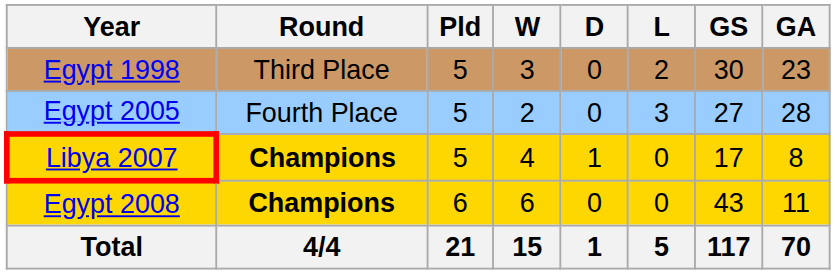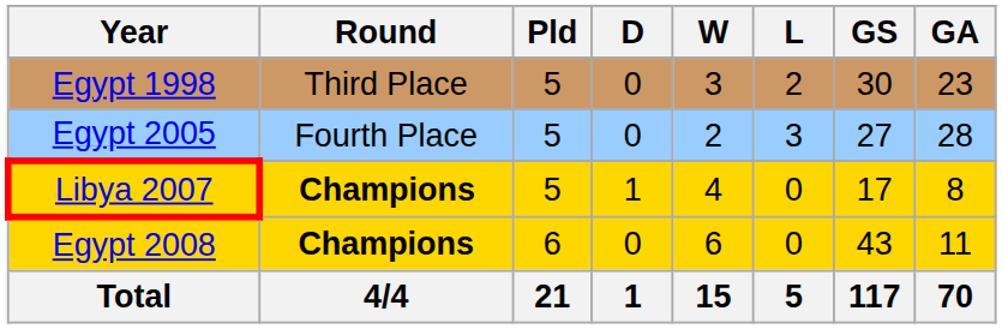 <table class="wikitable" width=50% style="text-align: center;font-size:90%;">
 <tr>
 <th width=25%>Year</th>
 <th width=25%>Round</th>
 <th width=8%>Pld</th>
+<th width=8%>D</th>
 <th width=8%>W</th>
-<th width=8%>D</th>
 <th width=8%>L</th>
 <th width=8%>GS</th>
 <th width=8%>GA</th>
 </tr>
 <tr bgcolor="#cc9966">
 <td><a href='#'>Egypt 1998</a></td>
 <td>Third Place</td>
 <td>5</td>
+<td>0</td>
 <td>3</td>
-<td>0</td>
 <td>2</td>
 <td>30</td>
 <td>23</td>
 </tr>
 <tr bgcolor=#9acdff>
 <td><a href='#'>Egypt 2005</a></td>
 <td>Fourth Place</td>
 <td>5</td>
+<td>0</td>
 <td>2</td>
-<td>0</td>
 <td>3</td>
 <td>27</td>
 <td>28</td>
 </tr>
 <tr bgcolor=gold>
 <td style="border: 3px solid red"><a href='#'>Libya 2007</a></td>
 <td><strong>Champions</strong></td>
 <td>5</td>
+<td>1</td>
 <td>4</td>
-<td>1</td>
 <td>0</td>
 <td>17</td>
 <td>8</td>
 </tr>
 <tr bgcolor=gold>
 <td><a href='#'>Egypt 2008</a></td>
 <td><strong>Champions</strong></td>
 <td>6</td>
+<td>0</td>
 <td>6</td>
-<td>0</td>
 <td>0</td>
 <td>43</td>
 <td>11</td>
 </tr>
 <tr>
 <th><strong>Total</strong></th>
 <th>4/4</th>
 <th>21</th>
+<th>1</th>
 <th>15</th>
-<th>1</th>
 <th>5</th>
 <th>117</th>
 <th>70</th>
 </tr>
 </table>
